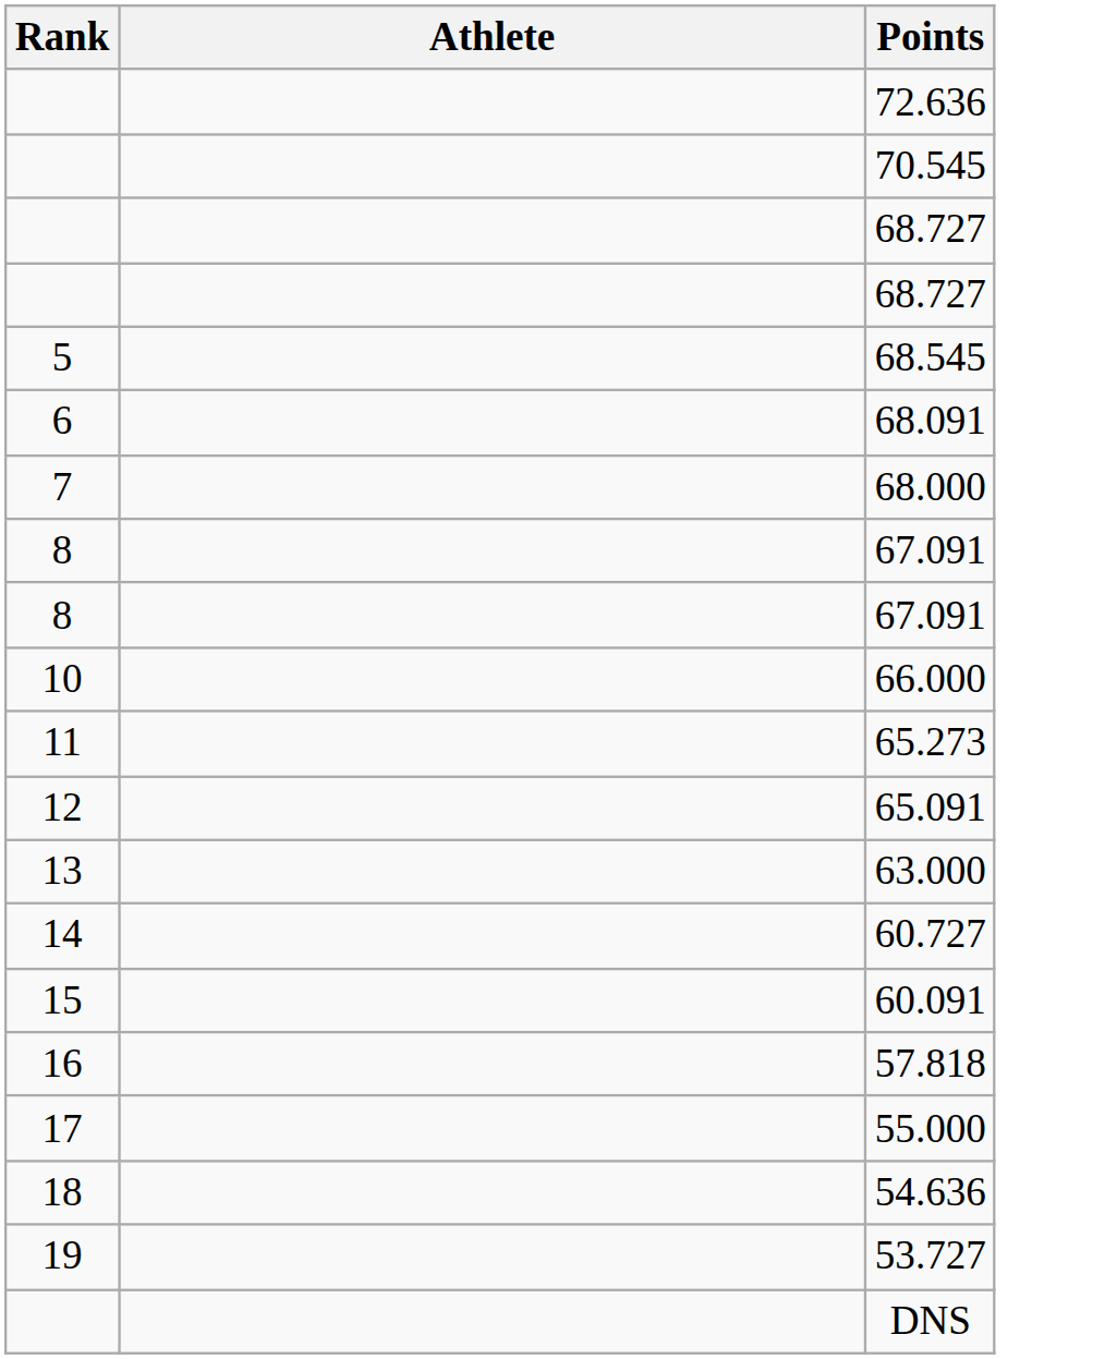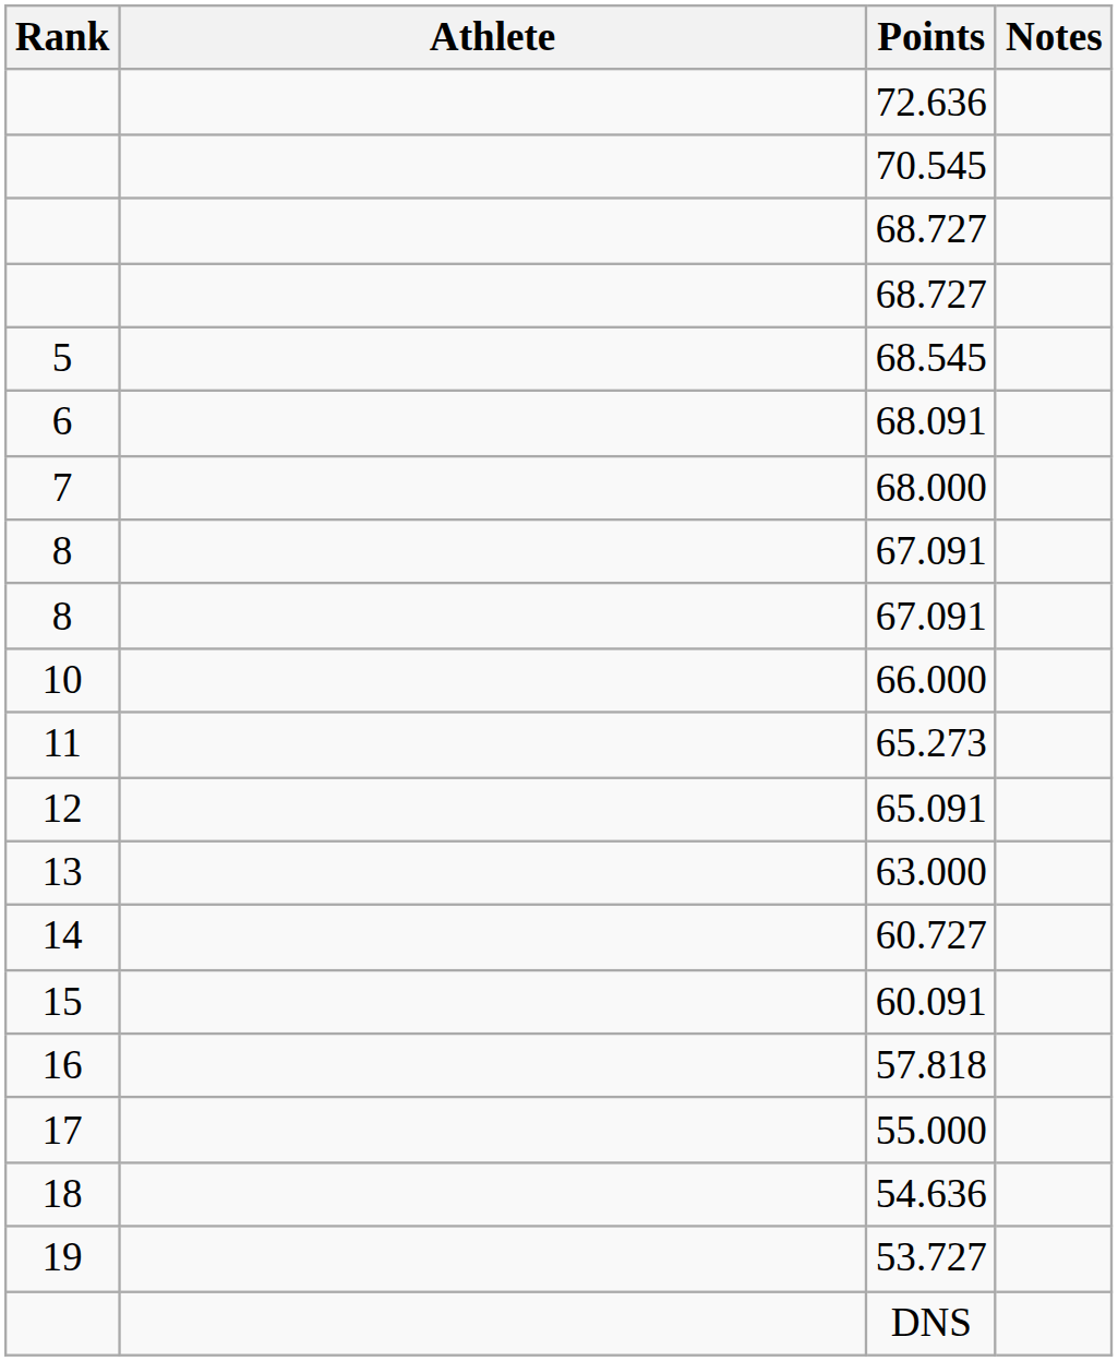 <table class="wikitable" style="text-align:center">
 <tr>
 <th>Rank</th>
 <th Style="width:18em">Athlete</th>
 <th>Points</th>
+<th>Notes</th>
 </tr>
 <tr>
 <td></td>
 <td style="text-align:left"></td>
 <td>72.636</td>
+<td></td>
 </tr>
 <tr>
 <td></td>
 <td style="text-align:left"></td>
 <td>70.545</td>
+<td></td>
 </tr>
 <tr>
 <td></td>
 <td style="text-align:left"></td>
 <td>68.727</td>
+<td></td>
 </tr>
 <tr>
 <td></td>
 <td style="text-align:left"></td>
 <td>68.727</td>
+<td></td>
 </tr>
 <tr>
 <td>5</td>
 <td style="text-align:left"></td>
 <td>68.545</td>
+<td></td>
 </tr>
 <tr>
 <td>6</td>
 <td style="text-align:left"></td>
 <td>68.091</td>
+<td></td>
 </tr>
 <tr>
 <td>7</td>
 <td style="text-align:left"></td>
 <td>68.000</td>
+<td></td>
 </tr>
 <tr>
 <td>8</td>
 <td style="text-align:left"></td>
 <td>67.091</td>
+<td></td>
 </tr>
 <tr>
 <td>8</td>
 <td style="text-align:left"></td>
 <td>67.091</td>
+<td></td>
 </tr>
 <tr>
 <td>10</td>
 <td style="text-align:left"></td>
 <td>66.000</td>
+<td></td>
 </tr>
 <tr>
 <td>11</td>
 <td style="text-align:left"></td>
 <td>65.273</td>
+<td></td>
 </tr>
 <tr>
 <td>12</td>
 <td style="text-align:left"></td>
 <td>65.091</td>
+<td></td>
 </tr>
 <tr>
 <td>13</td>
 <td style="text-align:left"></td>
 <td>63.000</td>
+<td></td>
 </tr>
 <tr>
 <td>14</td>
 <td style="text-align:left"></td>
 <td>60.727</td>
+<td></td>
 </tr>
 <tr>
 <td>15</td>
 <td style="text-align:left"></td>
 <td>60.091</td>
+<td></td>
 </tr>
 <tr>
 <td>16</td>
 <td style="text-align:left"></td>
 <td>57.818</td>
+<td></td>
 </tr>
 <tr>
 <td>17</td>
 <td style="text-align:left"></td>
 <td>55.000</td>
+<td></td>
 </tr>
 <tr>
 <td>18</td>
 <td style="text-align:left"></td>
 <td>54.636</td>
+<td></td>
 </tr>
 <tr>
 <td>19</td>
 <td style="text-align:left"></td>
 <td>53.727</td>
+<td></td>
 </tr>
 <tr>
 <td></td>
 <td style="text-align:left"></td>
 <td>DNS</td>
+<td></td>
 </tr>
 </table>
